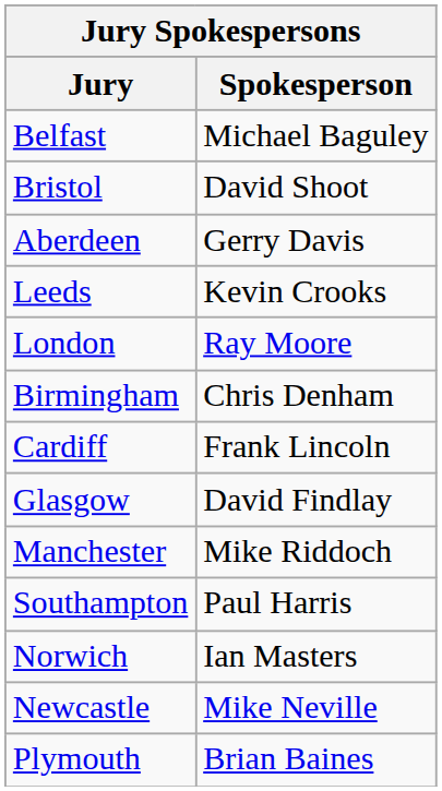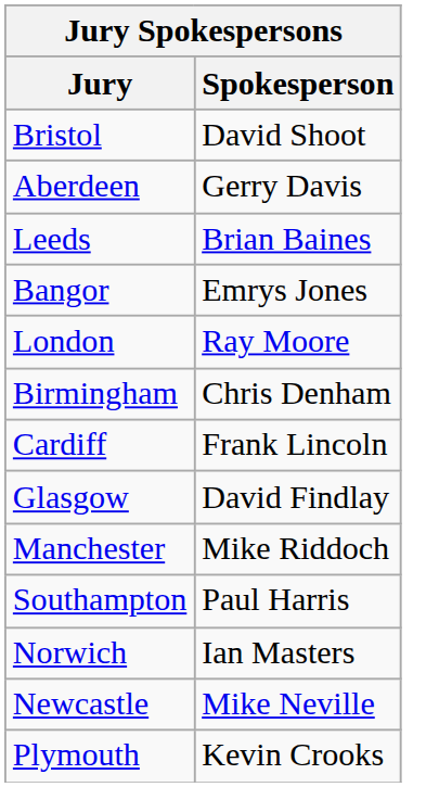 <table class="wikitable mw-collapsible mw-collapsed">
 <tr>
 <th colspan="2">Jury Spokespersons</th>
 </tr>
 <tr>
 <th>Jury</th>
 <th>Spokesperson</th>
-</tr>
-<tr>
-<td><a href='#'>Belfast</a></td>
-<td>Michael Baguley</td>
 </tr>
 <tr>
 <td><a href='#'>Bristol</a></td>
 <td>David Shoot</td>
 </tr>
 <tr>
 <td><a href='#'>Aberdeen</a></td>
 <td>Gerry Davis</td>
 </tr>
 <tr>
 <td><a href='#'>Leeds</a></td>
-<td>Kevin Crooks</td>
+<td><a href='#'>Brian Baines</a></td>
+</tr>
+<tr>
+<td><a href='#'>Bangor</a></td>
+<td>Emrys Jones</td>
 </tr>
 <tr>
 <td><a href='#'>London</a></td>
 <td><a href='#'>Ray Moore</a></td>
 </tr>
 <tr>
 <td><a href='#'>Birmingham</a></td>
 <td>Chris Denham</td>
 </tr>
 <tr>
 <td><a href='#'>Cardiff</a></td>
 <td>Frank Lincoln</td>
 </tr>
 <tr>
 <td><a href='#'>Glasgow</a></td>
 <td>David Findlay</td>
 </tr>
 <tr>
 <td><a href='#'>Manchester</a></td>
 <td>Mike Riddoch</td>
 </tr>
 <tr>
 <td><a href='#'>Southampton</a></td>
 <td>Paul Harris</td>
 </tr>
 <tr>
 <td><a href='#'>Norwich</a></td>
 <td>Ian Masters</td>
 </tr>
 <tr>
 <td><a href='#'>Newcastle</a></td>
 <td><a href='#'>Mike Neville</a></td>
 </tr>
 <tr>
 <td><a href='#'>Plymouth</a></td>
-<td><a href='#'>Brian Baines</a></td>
+<td>Kevin Crooks</td>
 </tr>
 </table>
